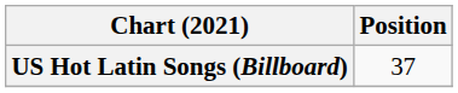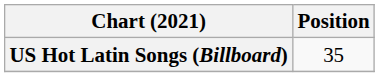 <table class="wikitable plainrowheaders" style="text-align:center">
 <tr>
 <th scope="col">Chart (2021)</th>
 <th scope="col">Position</th>
 </tr>
 <tr>
 <th scope="row">US Hot Latin Songs (<em>Billboard</em>)</th>
-<td>37</td>
+<td>35</td>
 </tr>
 <tr>
 </tr>
 </table>
